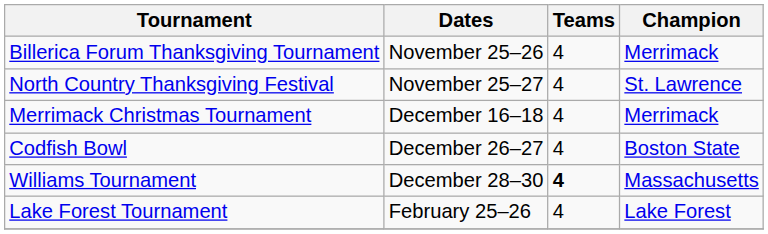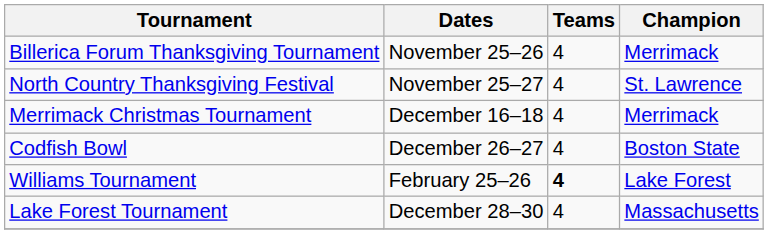 <table class="wikitable">
 <tr>
 <th>Tournament</th>
 <th>Dates</th>
 <th>Teams</th>
 <th>Champion</th>
 </tr>
 <tr>
 <td><a href='#'>Billerica Forum Thanksgiving Tournament</a></td>
 <td>November 25–26</td>
 <td>4</td>
 <td><a href='#'>Merrimack</a></td>
 </tr>
 <tr>
 <td><a href='#'>North Country Thanksgiving Festival</a></td>
 <td>November 25–27</td>
 <td>4</td>
 <td><a href='#'>St. Lawrence</a></td>
 </tr>
 <tr>
 <td><a href='#'>Merrimack Christmas Tournament</a></td>
 <td>December 16–18</td>
 <td>4</td>
 <td><a href='#'>Merrimack</a></td>
 </tr>
 <tr>
 <td><a href='#'>Codfish Bowl</a></td>
 <td>December 26–27</td>
 <td>4</td>
 <td><a href='#'>Boston State</a></td>
 </tr>
 <tr>
 <td><a href='#'>Williams Tournament</a></td>
-<td>December 28–30</td>
+<td>February 25–26</td>
 <td><strong>4</strong></td>
-<td><a href='#'>Massachusetts</a></td>
+<td><a href='#'>Lake Forest</a></td>
 </tr>
 <tr>
 <td><a href='#'>Lake Forest Tournament</a></td>
-<td>February 25–26</td>
+<td>December 28–30</td>
 <td>4</td>
-<td><a href='#'>Lake Forest</a></td>
+<td><a href='#'>Massachusetts</a></td>
 </tr>
 <tr>
 </tr>
 </table>
